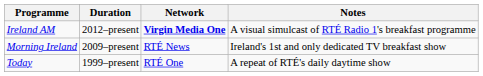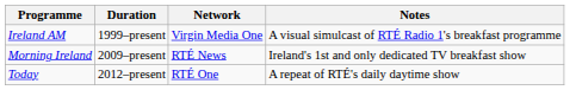 <table class="wikitable">
 <tr>
 <th>Programme</th>
 <th>Duration</th>
 <th>Network</th>
 <th>Notes</th>
 </tr>
 <tr>
 <td><em><a href='#'>Ireland AM</a></em></td>
-<td>2012–present</td>
-<td><strong><a href='#'>Virgin Media One</a></strong></td>
+<td>1999–present</td>
+<td><a href='#'>Virgin Media One</a></td>
 <td>A visual simulcast of <a href='#'>RTÉ Radio 1</a>'s breakfast programme</td>
 </tr>
 <tr>
 <td><em><a href='#'>Morning Ireland</a></em></td>
 <td>2009–present</td>
 <td><a href='#'>RTÉ News</a></td>
 <td>Ireland's 1st and only dedicated TV breakfast show</td>
 </tr>
 <tr>
 <td><em><a href='#'>Today</a></em></td>
-<td>1999–present</td>
+<td>2012–present</td>
 <td><a href='#'>RTÉ One</a></td>
 <td>A repeat of RTÉ's daily daytime show</td>
 </tr>
 </table>
